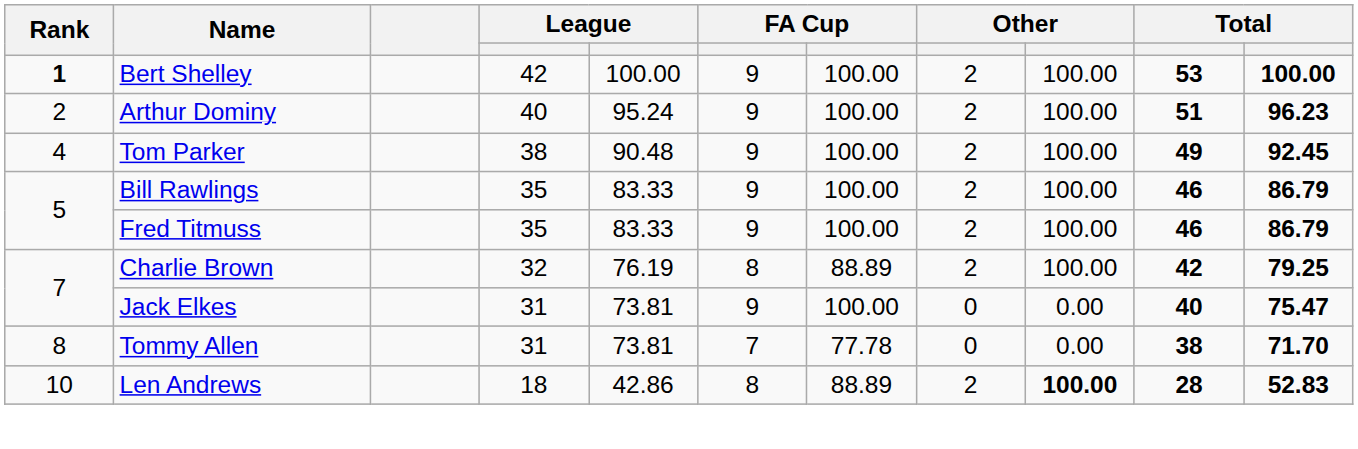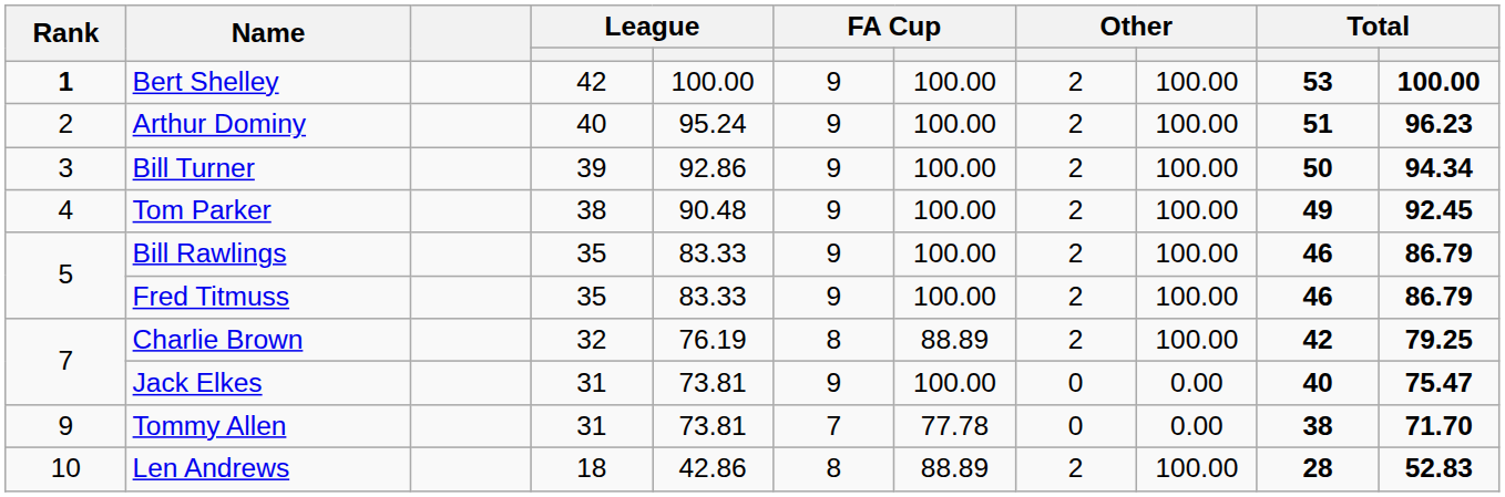 <table class="wikitable plainrowheaders" style="text-align:center;">
 <tr>
 <th scope="col" rowspan="2" style="width:4em;">Rank</th>
 <th scope="col" rowspan="2" style="width:10em;">Name</th>
 <th scope="col" rowspan="2" style="width:4em;"></th>
 <th scope="col" colspan="2">League</th>
 <th scope="col" colspan="2">FA Cup</th>
 <th scope="col" colspan="2">Other</th>
 <th scope="col" colspan="2">Total</th>
 </tr>
 <tr>
 <th scope="col" style="width:4em;"></th>
 <th scope="col" style="width:4em;"></th>
 <th scope="col" style="width:4em;"></th>
 <th scope="col" style="width:4em;"></th>
 <th scope="col" style="width:4em;"></th>
 <th scope="col" style="width:4em;"></th>
 <th scope="col" style="width:4em;"></th>
 <th scope="col" style="width:4em;"></th>
 </tr>
 <tr>
 <td><strong>1</strong></td>
 <td align="left"><a href='#'>Bert Shelley</a></td>
 <td></td>
 <td>42</td>
 <td>100.00</td>
 <td>9</td>
 <td>100.00</td>
 <td>2</td>
 <td>100.00</td>
 <td><strong>53</strong></td>
 <td><strong>100.00</strong></td>
 </tr>
 <tr>
 <td>2</td>
 <td align="left"><a href='#'>Arthur Dominy</a></td>
 <td></td>
 <td>40</td>
 <td>95.24</td>
 <td>9</td>
 <td>100.00</td>
 <td>2</td>
 <td>100.00</td>
 <td><strong>51</strong></td>
 <td><strong>96.23</strong></td>
+</tr>
+<tr>
+<td>3</td>
+<td align="left"><a href='#'>Bill Turner</a></td>
+<td></td>
+<td>39</td>
+<td>92.86</td>
+<td>9</td>
+<td>100.00</td>
+<td>2</td>
+<td>100.00</td>
+<td><strong>50</strong></td>
+<td><strong>94.34</strong></td>
 </tr>
 <tr>
 <td>4</td>
 <td align="left"><a href='#'>Tom Parker</a></td>
 <td></td>
 <td>38</td>
 <td>90.48</td>
 <td>9</td>
 <td>100.00</td>
 <td>2</td>
 <td>100.00</td>
 <td><strong>49</strong></td>
 <td><strong>92.45</strong></td>
 </tr>
 <tr>
 <td rowspan="2">5</td>
 <td align="left"><a href='#'>Bill Rawlings</a></td>
 <td></td>
 <td>35</td>
 <td>83.33</td>
 <td>9</td>
 <td>100.00</td>
 <td>2</td>
 <td>100.00</td>
 <td><strong>46</strong></td>
 <td><strong>86.79</strong></td>
 </tr>
 <tr>
 <td align="left"><a href='#'>Fred Titmuss</a></td>
 <td></td>
 <td>35</td>
 <td>83.33</td>
 <td>9</td>
 <td>100.00</td>
 <td>2</td>
 <td>100.00</td>
 <td><strong>46</strong></td>
 <td><strong>86.79</strong></td>
 </tr>
 <tr>
 <td rowspan="2">7</td>
 <td align="left"><a href='#'>Charlie Brown</a></td>
 <td></td>
 <td>32</td>
 <td>76.19</td>
 <td>8</td>
 <td>88.89</td>
 <td>2</td>
 <td>100.00</td>
 <td><strong>42</strong></td>
 <td><strong>79.25</strong></td>
 </tr>
 <tr>
 <td align="left"><a href='#'>Jack Elkes</a></td>
 <td></td>
 <td>31</td>
 <td>73.81</td>
 <td>9</td>
 <td>100.00</td>
 <td>0</td>
 <td>0.00</td>
 <td><strong>40</strong></td>
 <td><strong>75.47</strong></td>
 </tr>
 <tr>
-<td>8</td>
+<td>9</td>
 <td align="left"><a href='#'>Tommy Allen</a></td>
 <td></td>
 <td>31</td>
 <td>73.81</td>
 <td>7</td>
 <td>77.78</td>
 <td>0</td>
 <td>0.00</td>
 <td><strong>38</strong></td>
 <td><strong>71.70</strong></td>
 </tr>
 <tr>
 <td>10</td>
 <td align="left"><a href='#'>Len Andrews</a></td>
 <td></td>
 <td>18</td>
 <td>42.86</td>
 <td>8</td>
 <td>88.89</td>
 <td>2</td>
-<td><strong>100.00</strong></td>
+<td>100.00</td>
 <td><strong>28</strong></td>
 <td><strong>52.83</strong></td>
 </tr>
 </table>
